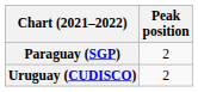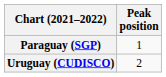 <table class="wikitable plainrowheaders" style="text-align:center">
 <tr>
 <th scope="col">Chart (2021–2022)</th>
 <th scope="col">Peak<br>position</th>
 </tr>
 <tr>
 <th scope="row">Paraguay (<a href='#'>SGP</a>)</th>
-<td>2</td>
+<td>1</td>
 </tr>
 <tr>
 <th scope="row">Uruguay (<a href='#'>CUDISCO</a>)</th>
 <td>2</td>
 </tr>
 </table>
